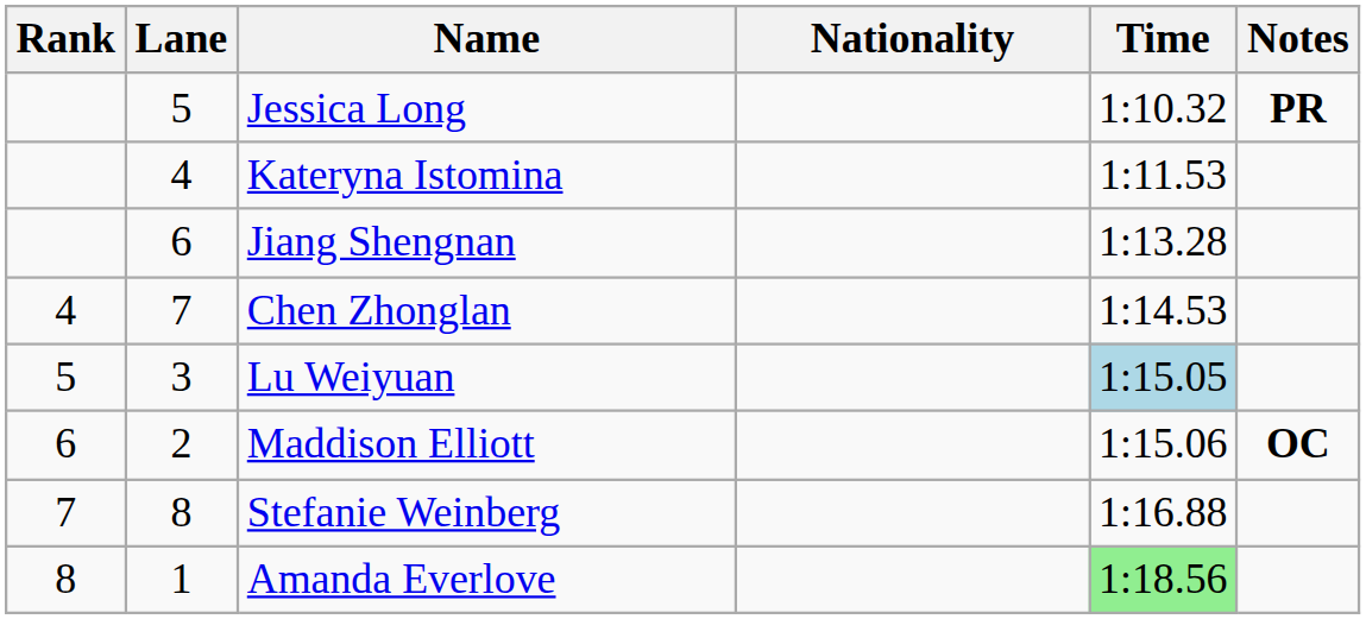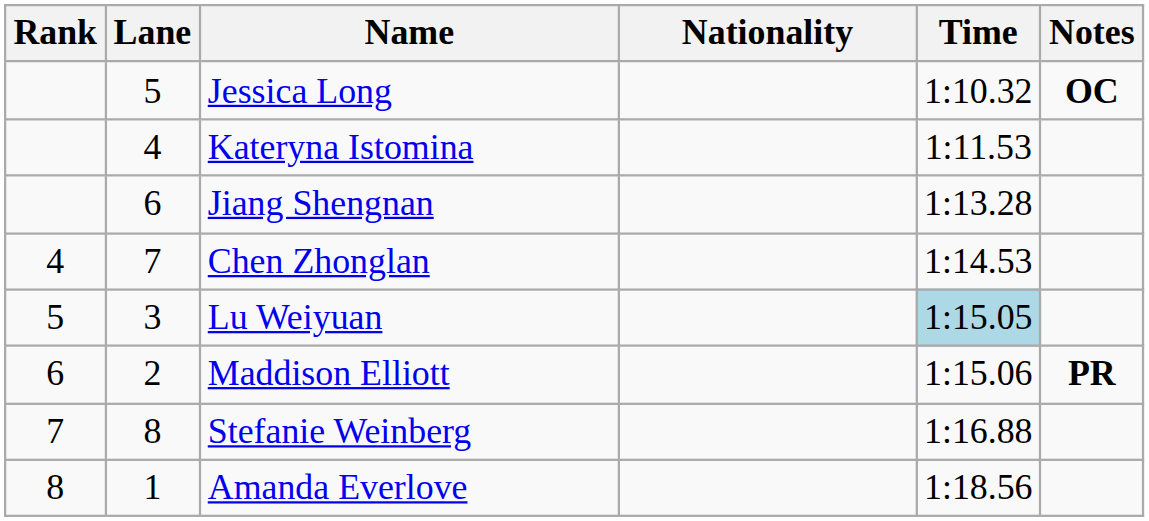 <table class="wikitable sortable" style="text-align:center">
 <tr>
 <th>Rank</th>
 <th>Lane</th>
 <th style="width:180px">Name</th>
 <th style="width:125px">Nationality</th>
 <th>Time</th>
 <th>Notes</th>
 </tr>
 <tr>
 <td></td>
 <td>5</td>
 <td style="text-align:left;"><a href='#'>Jessica Long</a></td>
 <td style="text-align:left;"></td>
 <td>1:10.32</td>
-<td><strong>PR</strong></td>
+<td><strong>OC</strong></td>
 </tr>
 <tr>
 <td></td>
 <td>4</td>
 <td style="text-align:left;"><a href='#'>Kateryna Istomina</a></td>
 <td style="text-align:left;"></td>
 <td>1:11.53</td>
 <td></td>
 </tr>
 <tr>
 <td></td>
 <td>6</td>
 <td style="text-align:left;"><a href='#'>Jiang Shengnan</a></td>
 <td style="text-align:left;"></td>
 <td>1:13.28</td>
 <td></td>
 </tr>
 <tr>
 <td>4</td>
 <td>7</td>
 <td style="text-align:left;"><a href='#'>Chen Zhonglan</a></td>
 <td style="text-align:left;"></td>
 <td>1:14.53</td>
 <td></td>
 </tr>
 <tr>
 <td>5</td>
 <td>3</td>
 <td style="text-align:left;"><a href='#'>Lu Weiyuan</a></td>
 <td style="text-align:left;"></td>
 <td style="background: lightblue;">1:15.05</td>
 <td></td>
 </tr>
 <tr>
 <td>6</td>
 <td>2</td>
 <td style="text-align:left;"><a href='#'>Maddison Elliott</a></td>
 <td style="text-align:left;"></td>
 <td>1:15.06</td>
-<td><strong>OC</strong></td>
+<td><strong>PR</strong></td>
 </tr>
 <tr>
 <td>7</td>
 <td>8</td>
 <td style="text-align:left;"><a href='#'>Stefanie Weinberg</a></td>
 <td style="text-align:left;"></td>
 <td>1:16.88</td>
 <td></td>
 </tr>
 <tr>
 <td>8</td>
 <td>1</td>
 <td style="text-align:left;"><a href='#'>Amanda Everlove</a></td>
 <td style="text-align:left;"></td>
-<td style="background: lightgreen;">1:18.56</td>
+<td>1:18.56</td>
 <td></td>
 </tr>
 </table>
